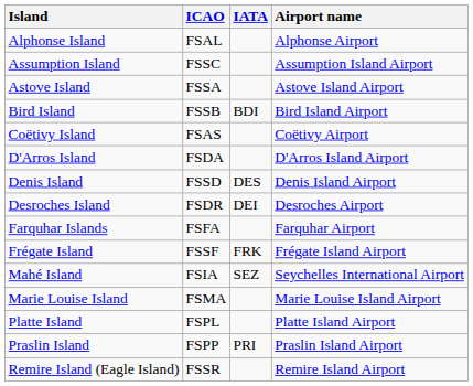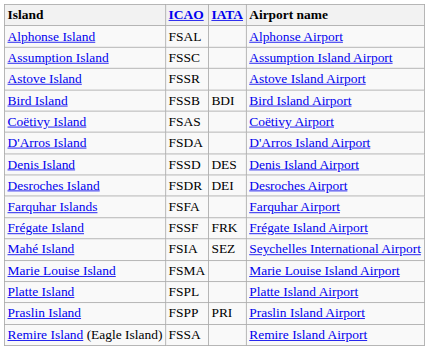 <table class="wikitable sortable">
 <tr valign="baseline">
 <th style="text-align:left;">Island</th>
 <th style="text-align:left;"><a href='#'>ICAO</a></th>
 <th style="text-align:left;"><a href='#'>IATA</a></th>
 <th style="text-align:left; white-space:nowrap;">Airport name</th>
 </tr>
 <tr valign="top">
 <td><a href='#'>Alphonse Island</a></td>
 <td>FSAL</td>
 <td></td>
 <td><a href='#'>Alphonse Airport</a></td>
 </tr>
 <tr valign="top">
 <td><a href='#'>Assumption Island</a></td>
 <td>FSSC</td>
 <td></td>
 <td><a href='#'>Assumption Island Airport</a></td>
 </tr>
 <tr valign="top">
 <td><a href='#'>Astove Island</a></td>
-<td>FSSA</td>
+<td>FSSR</td>
 <td></td>
 <td><a href='#'>Astove Island Airport</a></td>
 </tr>
 <tr valign="top">
 <td><a href='#'>Bird Island</a></td>
 <td>FSSB</td>
 <td>BDI</td>
 <td><a href='#'>Bird Island Airport</a></td>
 </tr>
 <tr valign="top">
 <td><a href='#'>Coëtivy Island</a></td>
 <td>FSAS</td>
 <td></td>
 <td><a href='#'>Coëtivy Airport</a></td>
 </tr>
 <tr valign="top">
 <td><a href='#'>D'Arros Island</a></td>
 <td>FSDA</td>
 <td></td>
 <td><a href='#'>D'Arros Island Airport</a></td>
 </tr>
 <tr valign="top">
 <td><a href='#'>Denis Island</a></td>
 <td>FSSD</td>
 <td>DES</td>
 <td><a href='#'>Denis Island Airport</a></td>
 </tr>
 <tr valign="top">
 <td><a href='#'>Desroches Island</a></td>
 <td>FSDR</td>
 <td>DEI</td>
 <td><a href='#'>Desroches Airport</a></td>
 </tr>
 <tr valign="top">
 <td><a href='#'>Farquhar Islands</a></td>
 <td>FSFA</td>
 <td></td>
 <td><a href='#'>Farquhar Airport</a></td>
 </tr>
 <tr valign="top">
 <td><a href='#'>Frégate Island</a></td>
 <td>FSSF</td>
 <td>FRK</td>
 <td><a href='#'>Frégate Island Airport</a></td>
 </tr>
 <tr valign="top">
 <td><a href='#'>Mahé Island</a></td>
 <td>FSIA</td>
 <td>SEZ</td>
 <td><a href='#'>Seychelles International Airport</a></td>
 </tr>
 <tr valign="top">
 <td><a href='#'>Marie Louise Island</a></td>
 <td>FSMA</td>
 <td></td>
 <td><a href='#'>Marie Louise Island Airport</a></td>
 </tr>
 <tr valign="top">
 <td><a href='#'>Platte Island</a></td>
 <td>FSPL</td>
 <td></td>
 <td><a href='#'>Platte Island Airport</a></td>
 </tr>
 <tr valign="top">
 <td><a href='#'>Praslin Island</a></td>
 <td>FSPP</td>
 <td>PRI</td>
 <td><a href='#'>Praslin Island Airport</a></td>
 </tr>
 <tr valign="top">
 <td><a href='#'>Remire Island</a> (Eagle Island)</td>
-<td>FSSR</td>
+<td>FSSA</td>
 <td></td>
 <td><a href='#'>Remire Island Airport</a></td>
 </tr>
 </table>
